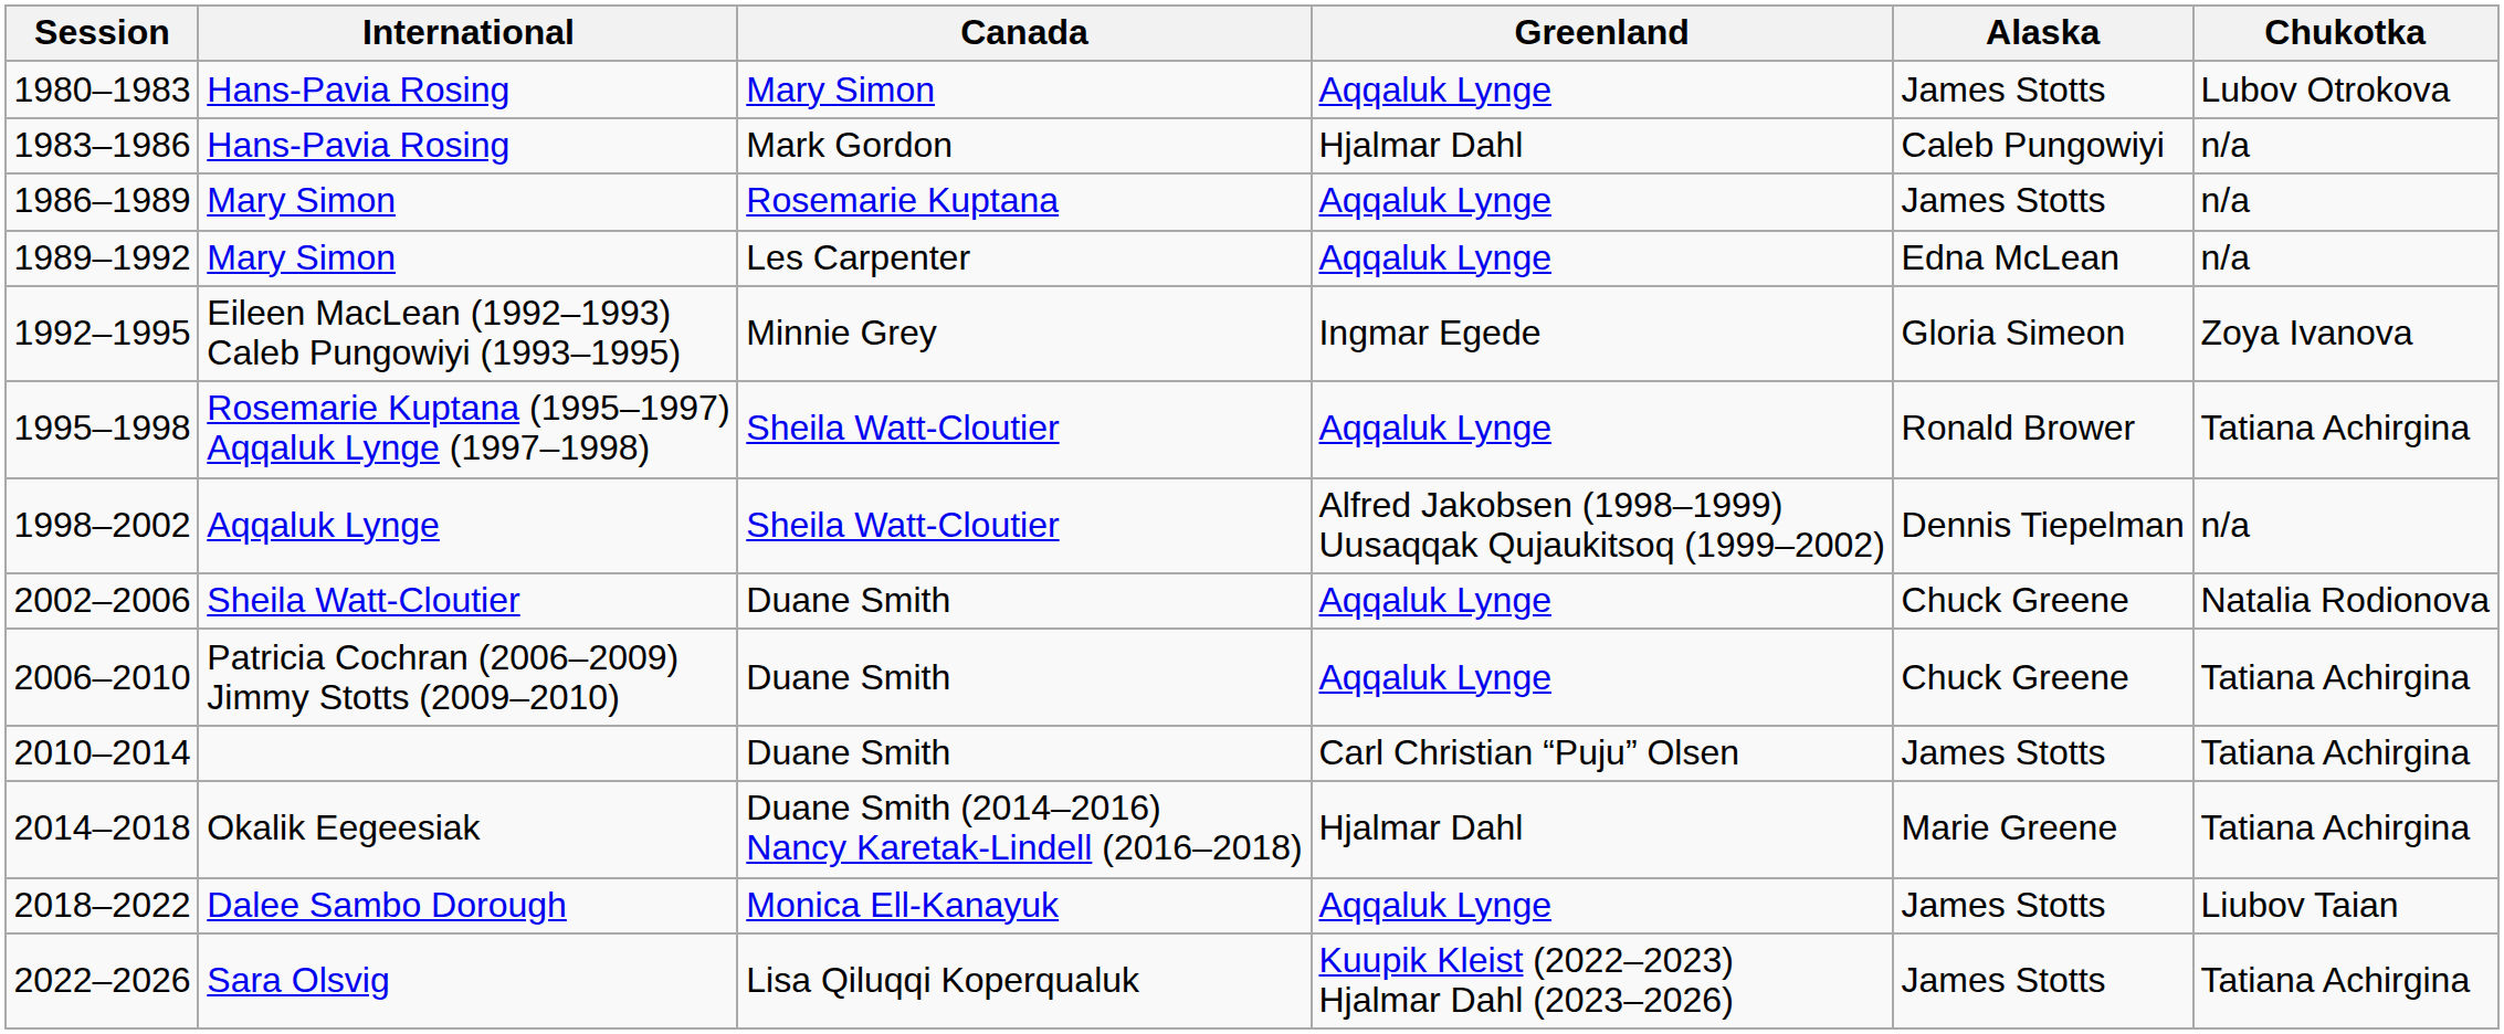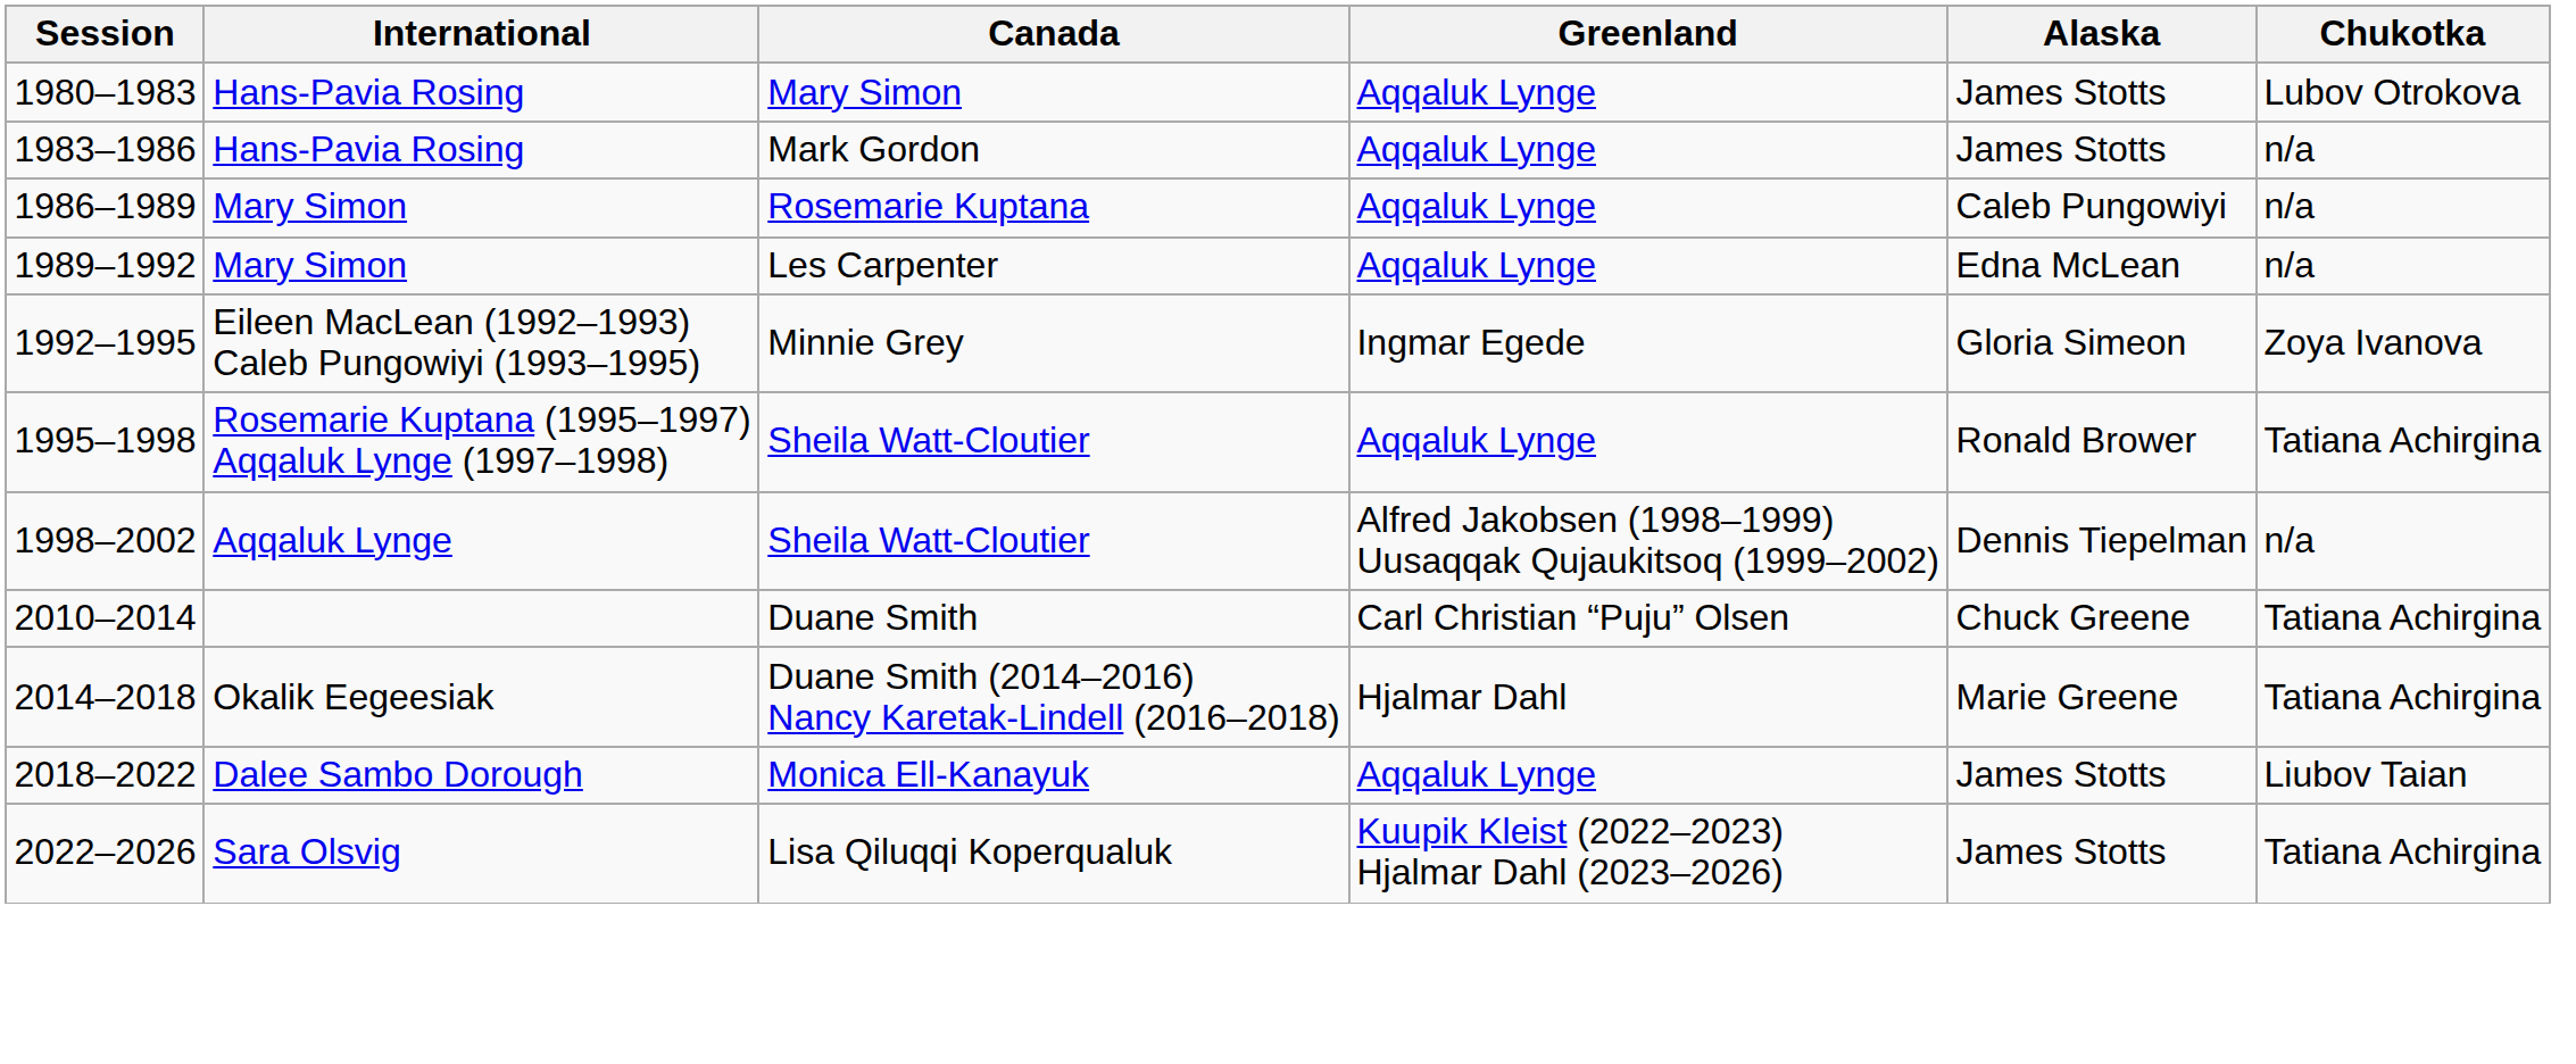 <table class="wikitable">
 <tr>
 <th>Session</th>
 <th>International</th>
 <th>Canada</th>
 <th>Greenland</th>
 <th>Alaska</th>
 <th>Chukotka</th>
 </tr>
 <tr>
 <td>1980–1983</td>
 <td><a href='#'>Hans-Pavia Rosing</a></td>
 <td><a href='#'>Mary Simon</a></td>
 <td><a href='#'>Aqqaluk Lynge</a></td>
 <td>James Stotts</td>
 <td>Lubov Otrokova</td>
 </tr>
 <tr>
 <td>1983–1986</td>
 <td><a href='#'>Hans-Pavia Rosing</a></td>
 <td>Mark Gordon</td>
-<td>Hjalmar Dahl</td>
-<td>Caleb Pungowiyi</td>
+<td><a href='#'>Aqqaluk Lynge</a></td>
+<td>James Stotts</td>
 <td>n/a</td>
 </tr>
 <tr>
 <td>1986–1989</td>
 <td><a href='#'>Mary Simon</a></td>
 <td><a href='#'>Rosemarie Kuptana</a></td>
 <td><a href='#'>Aqqaluk Lynge</a></td>
-<td>James Stotts</td>
+<td>Caleb Pungowiyi</td>
 <td>n/a</td>
 </tr>
 <tr>
 <td>1989–1992</td>
 <td><a href='#'>Mary Simon</a></td>
 <td>Les Carpenter</td>
 <td><a href='#'>Aqqaluk Lynge</a></td>
 <td>Edna McLean</td>
 <td>n/a</td>
 </tr>
 <tr>
 <td>1992–1995</td>
 <td>Eileen MacLean (1992–1993)<br>Caleb Pungowiyi (1993–1995)</td>
 <td>Minnie Grey</td>
 <td>Ingmar Egede</td>
 <td>Gloria Simeon</td>
 <td>Zoya Ivanova</td>
 </tr>
 <tr>
 <td>1995–1998</td>
 <td><a href='#'>Rosemarie Kuptana</a> (1995–1997)<br><a href='#'>Aqqaluk Lynge</a> (1997–1998)</td>
 <td><a href='#'>Sheila Watt-Cloutier</a></td>
 <td><a href='#'>Aqqaluk Lynge</a></td>
 <td>Ronald Brower</td>
 <td>Tatiana Achirgina</td>
 </tr>
 <tr>
 <td>1998–2002</td>
 <td><a href='#'>Aqqaluk Lynge</a></td>
 <td><a href='#'>Sheila Watt-Cloutier</a></td>
 <td>Alfred Jakobsen (1998–1999) <br>Uusaqqak Qujaukitsoq (1999–2002)</td>
 <td>Dennis Tiepelman</td>
 <td>n/a</td>
 </tr>
 <tr>
-<td>2002–2006</td>
-<td><a href='#'>Sheila Watt-Cloutier</a></td>
-<td>Duane Smith</td>
-<td><a href='#'>Aqqaluk Lynge</a></td>
-<td>Chuck Greene</td>
-<td>Natalia Rodionova</td>
-</tr>
-<tr>
-<td>2006–2010</td>
-<td>Patricia Cochran (2006–2009)<br>Jimmy Stotts (2009–2010)</td>
-<td>Duane Smith</td>
-<td><a href='#'>Aqqaluk Lynge</a></td>
-<td>Chuck Greene</td>
-<td>Tatiana Achirgina</td>
-</tr>
-<tr>
 <td>2010–2014</td>
 <td></td>
 <td>Duane Smith</td>
 <td>Carl Christian “Puju” Olsen</td>
-<td>James Stotts</td>
+<td>Chuck Greene</td>
 <td>Tatiana Achirgina</td>
 </tr>
 <tr>
 <td>2014–2018</td>
 <td>Okalik Eegeesiak</td>
 <td>Duane Smith (2014–2016)<br><a href='#'>Nancy Karetak-Lindell</a> (2016–2018)</td>
 <td>Hjalmar Dahl</td>
 <td>Marie Greene</td>
 <td>Tatiana Achirgina</td>
 </tr>
 <tr>
 <td>2018–2022</td>
 <td><a href='#'>Dalee Sambo Dorough</a></td>
 <td><a href='#'>Monica Ell-Kanayuk</a></td>
 <td><a href='#'>Aqqaluk Lynge</a></td>
 <td>James Stotts</td>
 <td>Liubov Taian</td>
 </tr>
 <tr>
 <td>2022–2026</td>
 <td><a href='#'>Sara Olsvig</a></td>
 <td>Lisa Qiluqqi Koperqualuk</td>
 <td><a href='#'>Kuupik Kleist</a> (2022–2023)<br>Hjalmar Dahl (2023–2026)</td>
 <td>James Stotts</td>
 <td>Tatiana Achirgina</td>
 </tr>
 </table>
